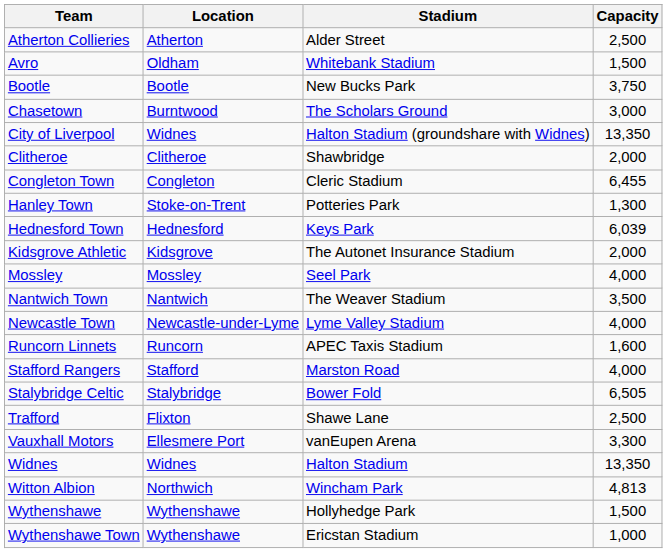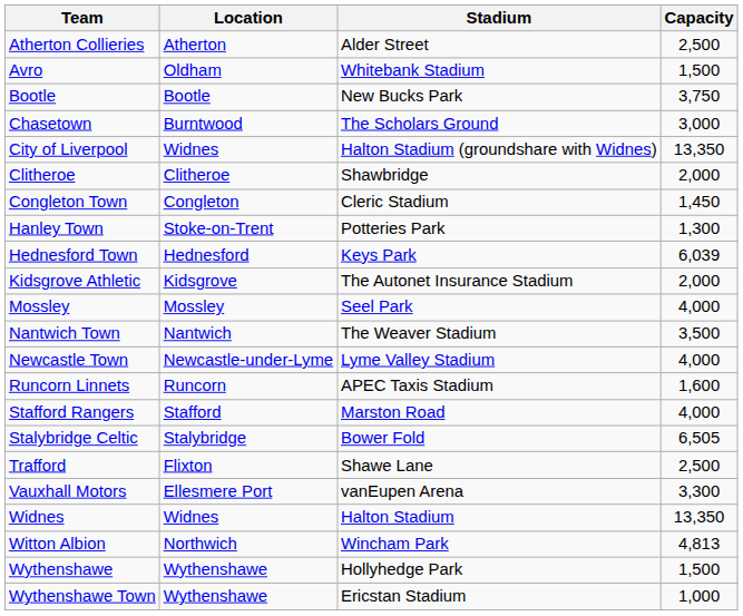 <table class="wikitable sortable">
 <tr>
 <th>Team</th>
 <th>Location</th>
 <th>Stadium</th>
 <th>Capacity</th>
 </tr>
 <tr>
 <td><a href='#'>Atherton Collieries</a></td>
 <td><a href='#'>Atherton</a></td>
 <td>Alder Street</td>
 <td align="center">2,500</td>
 </tr>
 <tr>
 <td><a href='#'>Avro</a></td>
 <td><a href='#'>Oldham</a></td>
 <td><a href='#'>Whitebank Stadium</a></td>
 <td align="center">1,500</td>
 </tr>
 <tr>
 <td><a href='#'>Bootle</a></td>
 <td><a href='#'>Bootle</a></td>
 <td>New Bucks Park</td>
 <td align="center">3,750</td>
 </tr>
 <tr>
 <td><a href='#'>Chasetown</a></td>
 <td><a href='#'>Burntwood</a></td>
 <td><a href='#'>The Scholars Ground</a></td>
 <td align="center">3,000</td>
 </tr>
 <tr>
 <td><a href='#'>City of Liverpool</a></td>
 <td><a href='#'>Widnes</a></td>
 <td><a href='#'>Halton Stadium</a> (groundshare with <a href='#'>Widnes</a>)</td>
 <td align="center">13,350</td>
 </tr>
 <tr>
 <td><a href='#'>Clitheroe</a></td>
 <td><a href='#'>Clitheroe</a></td>
 <td>Shawbridge</td>
 <td align="center">2,000</td>
 </tr>
 <tr>
 <td><a href='#'>Congleton Town</a></td>
 <td><a href='#'>Congleton</a></td>
 <td>Cleric Stadium</td>
-<td align="center">6,455</td>
+<td align="center">1,450</td>
 </tr>
 <tr>
 <td><a href='#'>Hanley Town</a></td>
 <td><a href='#'>Stoke-on-Trent</a></td>
 <td>Potteries Park</td>
 <td align="center">1,300</td>
 </tr>
 <tr>
 <td><a href='#'>Hednesford Town</a></td>
 <td><a href='#'>Hednesford</a></td>
 <td><a href='#'>Keys Park</a></td>
 <td align="center">6,039</td>
 </tr>
 <tr>
 <td><a href='#'>Kidsgrove Athletic</a></td>
 <td><a href='#'>Kidsgrove</a></td>
 <td>The Autonet Insurance Stadium</td>
 <td align="center">2,000</td>
 </tr>
 <tr>
 <td><a href='#'>Mossley</a></td>
 <td><a href='#'>Mossley</a></td>
 <td><a href='#'>Seel Park</a></td>
 <td align="center">4,000</td>
 </tr>
 <tr>
 <td><a href='#'>Nantwich Town</a></td>
 <td><a href='#'>Nantwich</a></td>
 <td>The Weaver Stadium</td>
 <td align="center">3,500</td>
 </tr>
 <tr>
 <td><a href='#'>Newcastle Town</a></td>
 <td><a href='#'>Newcastle-under-Lyme</a></td>
 <td><a href='#'>Lyme Valley Stadium</a></td>
 <td align="center">4,000</td>
 </tr>
 <tr>
 <td><a href='#'>Runcorn Linnets</a></td>
 <td><a href='#'>Runcorn</a></td>
 <td>APEC Taxis Stadium</td>
 <td align="center">1,600</td>
 </tr>
 <tr>
 <td><a href='#'>Stafford Rangers</a></td>
 <td><a href='#'>Stafford</a></td>
 <td><a href='#'>Marston Road</a></td>
 <td align="center">4,000</td>
 </tr>
 <tr>
 <td><a href='#'>Stalybridge Celtic</a></td>
 <td><a href='#'>Stalybridge</a></td>
 <td><a href='#'>Bower Fold</a></td>
 <td align="center">6,505</td>
 </tr>
 <tr>
 <td><a href='#'>Trafford</a></td>
 <td><a href='#'>Flixton</a></td>
 <td>Shawe Lane</td>
 <td align="center">2,500</td>
 </tr>
 <tr>
 <td><a href='#'>Vauxhall Motors</a></td>
 <td><a href='#'>Ellesmere Port</a></td>
 <td>vanEupen Arena</td>
 <td align="center">3,300</td>
 </tr>
 <tr>
 <td><a href='#'>Widnes</a></td>
 <td><a href='#'>Widnes</a></td>
 <td><a href='#'>Halton Stadium</a></td>
 <td align="center">13,350</td>
 </tr>
 <tr>
 <td><a href='#'>Witton Albion</a></td>
 <td><a href='#'>Northwich</a></td>
 <td><a href='#'>Wincham Park</a></td>
 <td align="center">4,813</td>
 </tr>
 <tr>
 <td><a href='#'>Wythenshawe</a></td>
 <td><a href='#'>Wythenshawe</a></td>
 <td>Hollyhedge Park</td>
 <td align="center">1,500</td>
 </tr>
 <tr>
 <td><a href='#'>Wythenshawe Town</a></td>
 <td><a href='#'>Wythenshawe</a></td>
 <td>Ericstan Stadium</td>
 <td align="center">1,000</td>
 </tr>
 </table>
